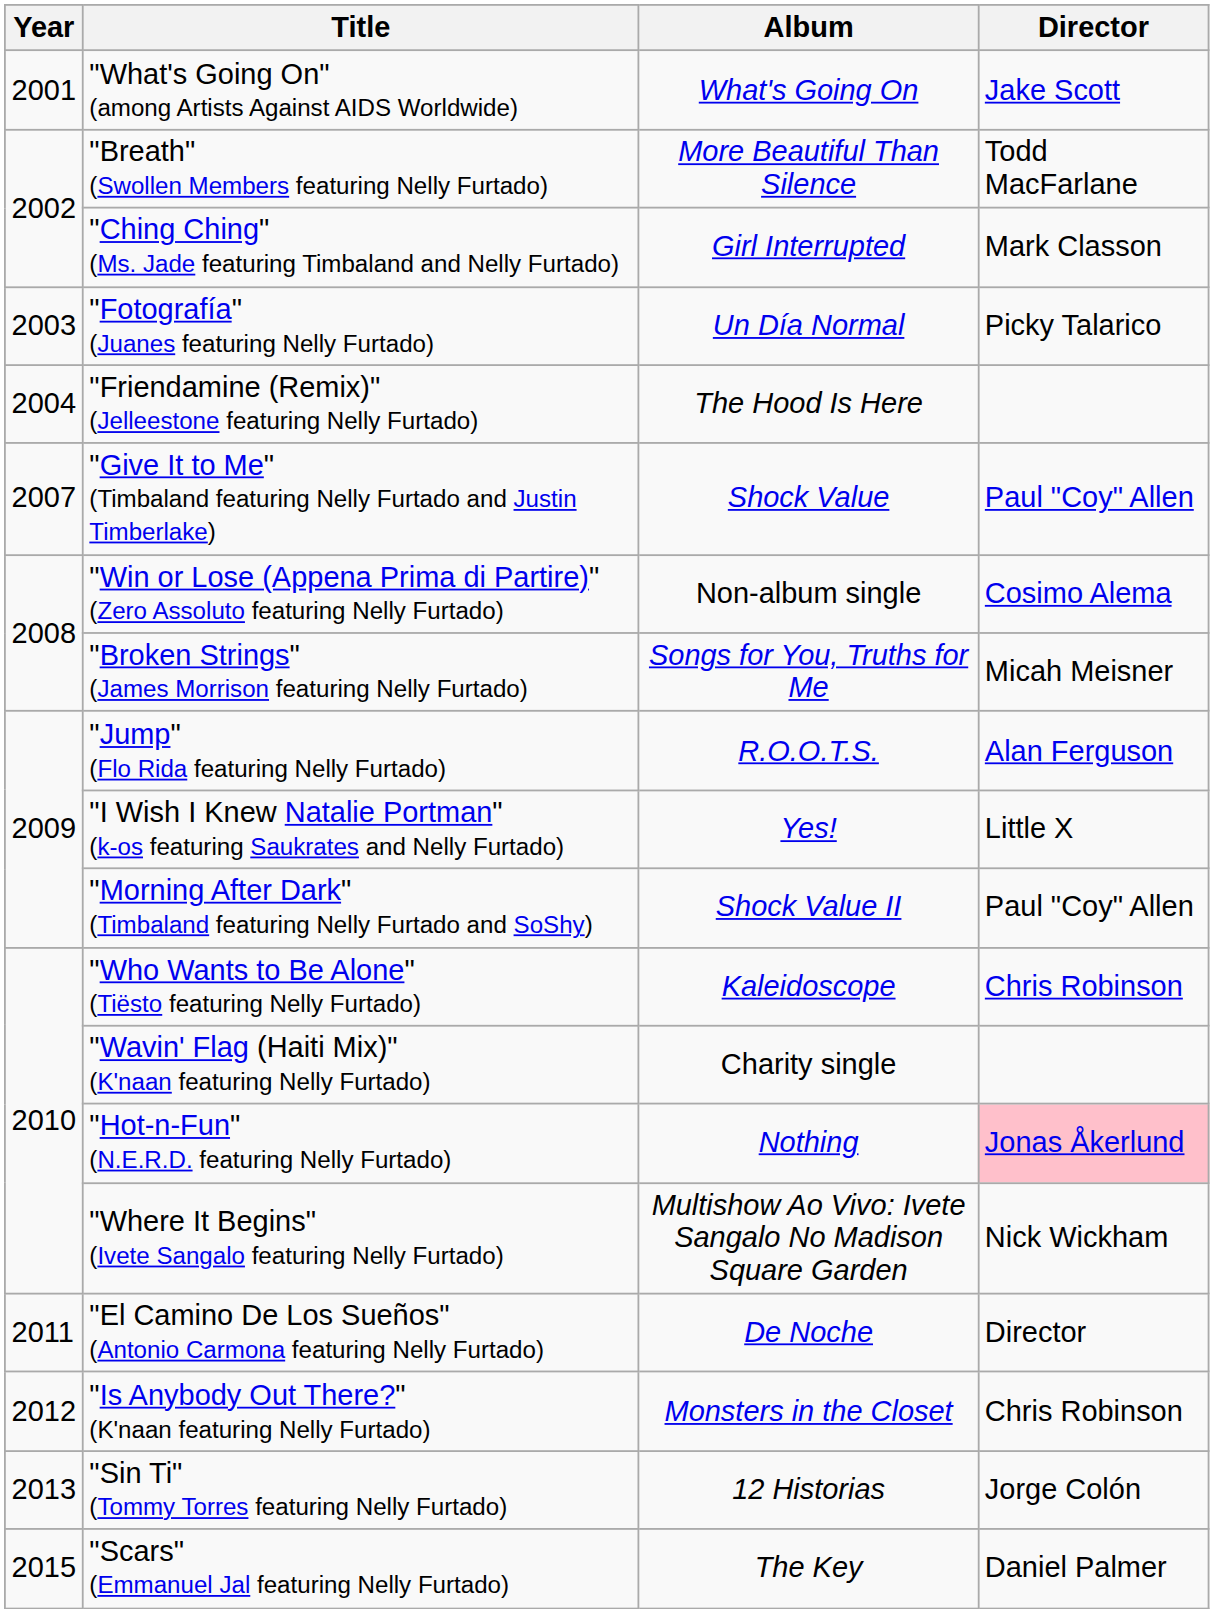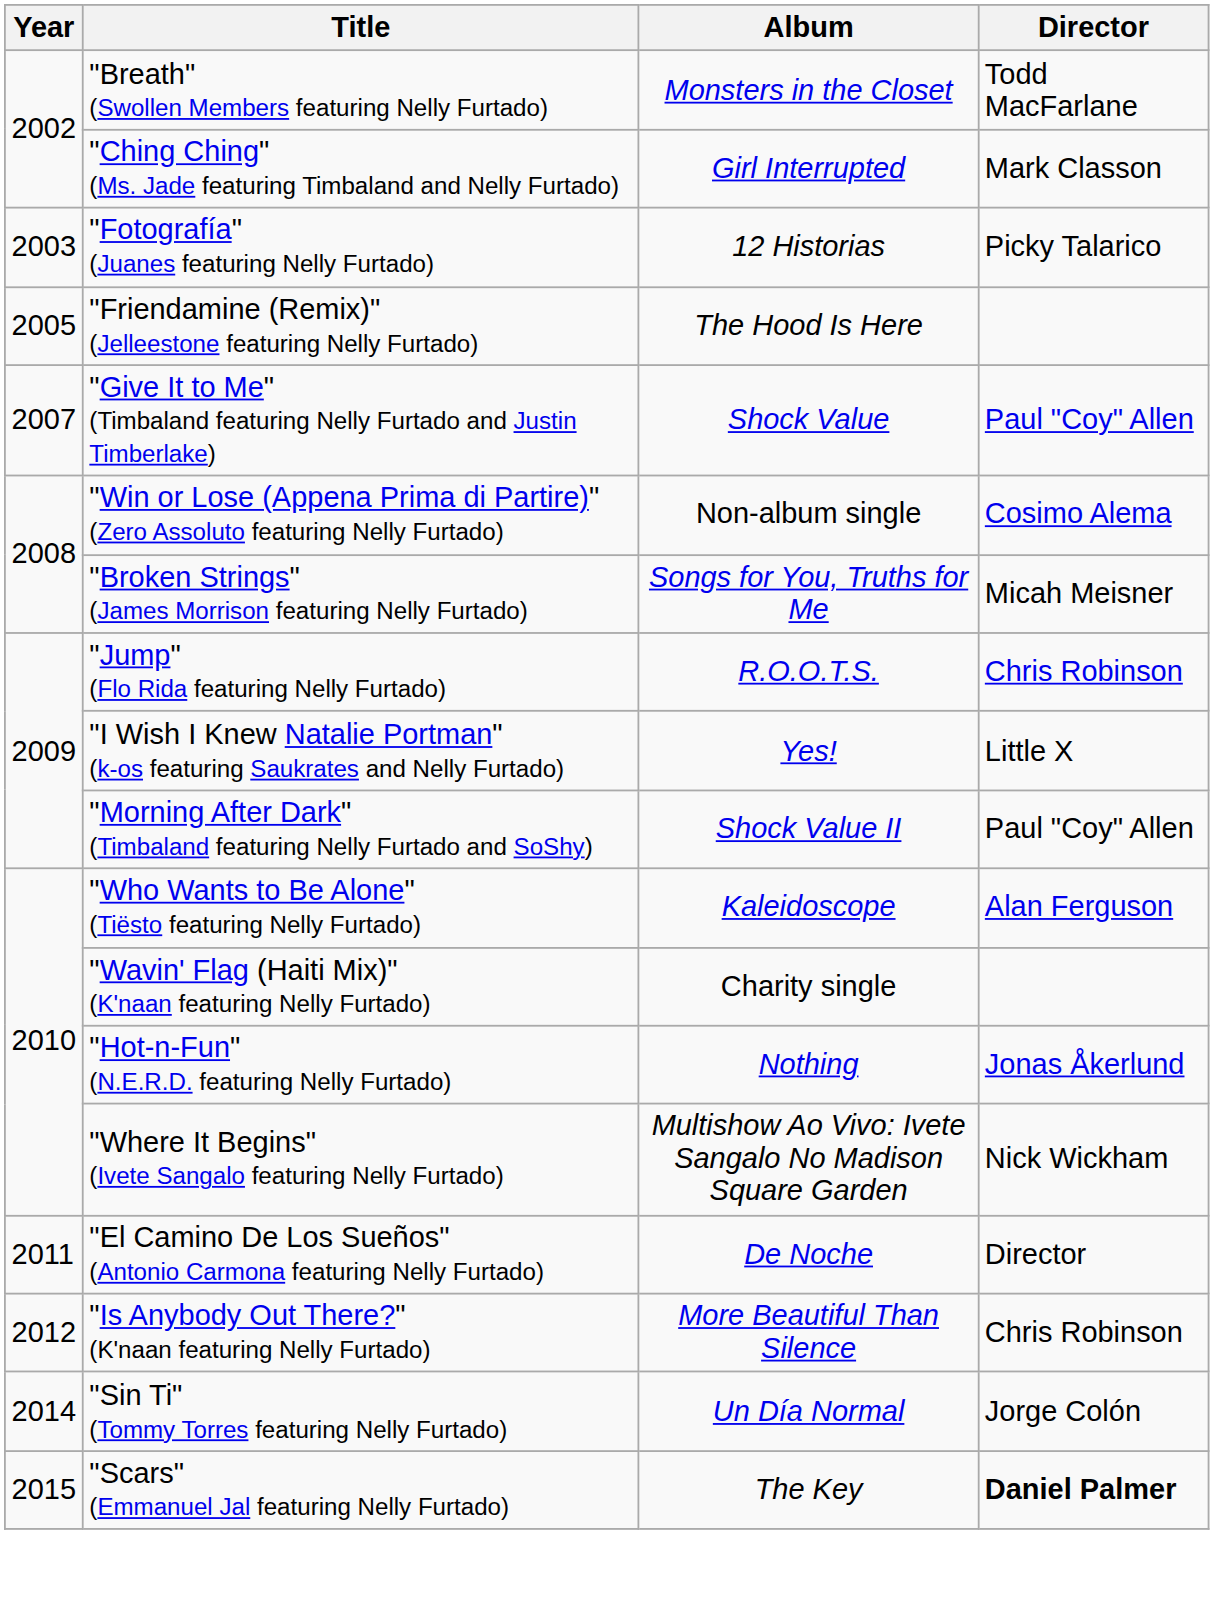 <table class="wikitable">
 <tr>
 <th width=10>Year</th>
 <th width=300>Title</th>
 <th width=180>Album</th>
 <th width=120>Director</th>
 </tr>
 <tr>
-<td>2001</td>
-<td>"What's Going On" <br><small>(among Artists Against AIDS Worldwide)</small><br></td>
-<td align=center><em><a href='#'>What's Going On</a></em></td>
-<td><a href='#'>Jake Scott</a></td>
-</tr>
-<tr>
 <td rowspan="2">2002</td>
 <td>"Breath" <br><small>(<a href='#'>Swollen Members</a> featuring Nelly Furtado)</small><br></td>
-<td align=center><em><a href='#'>More Beautiful Than Silence</a></em></td>
+<td align=center><em><a href='#'>Monsters in the Closet</a></em></td>
 <td>Todd MacFarlane</td>
 </tr>
 <tr>
 <td>"<a href='#'>Ching Ching</a>" <br><small>(<a href='#'>Ms. Jade</a> featuring Timbaland and Nelly Furtado)</small><br></td>
 <td align=center><em><a href='#'>Girl Interrupted</a></em></td>
 <td>Mark Classon</td>
 </tr>
 <tr>
 <td>2003</td>
 <td>"<a href='#'>Fotografía</a>" <br><small>(<a href='#'>Juanes</a> featuring Nelly Furtado)</small><br></td>
-<td align=center><em><a href='#'>Un Día Normal</a></em></td>
+<td align=center><em>12 Historias</em></td>
 <td>Picky Talarico</td>
 </tr>
 <tr>
-<td>2004</td>
+<td>2005</td>
 <td>"Friendamine (Remix)" <br><small>(<a href='#'>Jelleestone</a> featuring Nelly Furtado)</small><br></td>
 <td align=center><em>The Hood Is Here</em></td>
 </tr>
 <tr>
 <td>2007</td>
 <td>"<a href='#'>Give It to Me</a>" <br><small>(Timbaland featuring Nelly Furtado and <a href='#'>Justin Timberlake</a>)</small></td>
 <td align=center><em><a href='#'>Shock Value</a></em></td>
 <td><a href='#'>Paul "Coy" Allen</a></td>
 </tr>
 <tr>
 <td rowspan="2">2008</td>
 <td>"<a href='#'>Win or Lose (Appena Prima di Partire)</a>" <br><small>(<a href='#'>Zero Assoluto</a> featuring Nelly Furtado)</small></td>
 <td align=center>Non-album single</td>
 <td><a href='#'>Cosimo Alema</a></td>
 </tr>
 <tr>
 <td>"<a href='#'>Broken Strings</a>" <br><small>(<a href='#'>James Morrison</a> featuring Nelly Furtado)</small></td>
 <td align=center><em><a href='#'>Songs for You, Truths for Me</a></em></td>
 <td>Micah Meisner</td>
 </tr>
 <tr>
 <td rowspan="3">2009</td>
 <td>"<a href='#'>Jump</a>" <br><small>(<a href='#'>Flo Rida</a> featuring Nelly Furtado)</small></td>
 <td align=center><em><a href='#'>R.O.O.T.S.</a></em></td>
-<td><a href='#'>Alan Ferguson</a></td>
+<td><a href='#'>Chris Robinson</a></td>
 </tr>
 <tr>
 <td>"I Wish I Knew <a href='#'>Natalie Portman</a>" <br><small>(<a href='#'>k-os</a> featuring <a href='#'>Saukrates</a> and Nelly Furtado)</small></td>
 <td align=center><em><a href='#'>Yes!</a></em></td>
 <td>Little X</td>
 </tr>
 <tr>
 <td>"<a href='#'>Morning After Dark</a>" <br><small>(<a href='#'>Timbaland</a> featuring Nelly Furtado and <a href='#'>SoShy</a>)</small></td>
 <td align=center><em><a href='#'>Shock Value II</a></em></td>
 <td>Paul "Coy" Allen</td>
 </tr>
 <tr>
 <td rowspan="4">2010</td>
 <td>"<a href='#'>Who Wants to Be Alone</a>" <br><small>(<a href='#'>Tiësto</a> featuring Nelly Furtado)</small></td>
 <td align=center><em><a href='#'>Kaleidoscope</a></em></td>
-<td><a href='#'>Chris Robinson</a></td>
+<td><a href='#'>Alan Ferguson</a></td>
 </tr>
 <tr>
 <td>"<a href='#'>Wavin' Flag</a> (Haiti Mix)" <br><small>(<a href='#'>K'naan</a> featuring Nelly Furtado)</small></td>
 <td align=center>Charity single</td>
 <td></td>
 </tr>
 <tr>
 <td>"<a href='#'>Hot-n-Fun</a>" <br><small>(<a href='#'>N.E.R.D.</a> featuring Nelly Furtado)</small></td>
 <td align=center><em><a href='#'>Nothing</a></em></td>
-<td style="background: pink;"><a href='#'>Jonas Åkerlund</a></td>
+<td><a href='#'>Jonas Åkerlund</a></td>
 </tr>
 <tr>
 <td>"Where It Begins" <br><small>(<a href='#'>Ivete Sangalo</a> featuring Nelly Furtado)</small></td>
 <td align=center><em>Multishow Ao Vivo: Ivete Sangalo No Madison Square Garden</em></td>
 <td>Nick Wickham</td>
 </tr>
 <tr>
 <td>2011</td>
 <td>"El Camino De Los Sueños" <br><small>(<a href='#'>Antonio Carmona</a> featuring Nelly Furtado)</small></td>
 <td align=center><em><a href='#'>De Noche</a></em></td>
 <td>Director</td>
 </tr>
 <tr>
 <td>2012</td>
 <td>"<a href='#'>Is Anybody Out There?</a>" <br><small>(K'naan featuring Nelly Furtado)</small></td>
-<td align=center><em><a href='#'>Monsters in the Closet</a></em></td>
+<td align=center><em><a href='#'>More Beautiful Than Silence</a></em></td>
 <td>Chris Robinson</td>
 </tr>
 <tr>
-<td>2013</td>
+<td>2014</td>
 <td>"Sin Ti" <br><small>(<a href='#'>Tommy Torres</a> featuring Nelly Furtado)</small></td>
-<td align=center><em>12 Historias</em></td>
+<td align=center><em><a href='#'>Un Día Normal</a></em></td>
 <td>Jorge Colón</td>
 </tr>
 <tr>
 <td>2015</td>
 <td>"Scars" <br><small>(<a href='#'>Emmanuel Jal</a> featuring Nelly Furtado)</small></td>
 <td align=center><em>The Key</em></td>
-<td>Daniel Palmer</td>
+<td><strong>Daniel Palmer</strong></td>
 </tr>
 </table>
